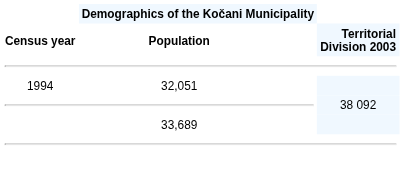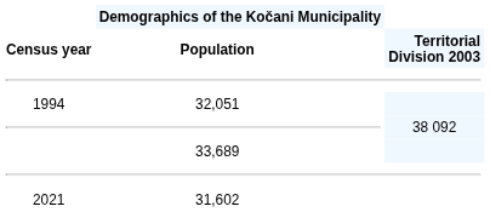 <table class="toccolours" align="center" cellpadding="4" cellspacing="0" style="margin:0 0 1em 1em; font-size: 95%;">
 <tr>
 <th></th>
 <th colspan=3 bgcolor="#F0F8FF" align="center">Demographics of the <strong>Kočani Municipality</strong></th>
 <th></th>
 </tr>
 <tr>
 <th align="left">Census year</th>
 <th align="center">Population</th>
 <th></th>
 <th></th>
 <th align="right" align="center" bgcolor="#F0F8FF">Territorial<br>Division 2003</th>
 </tr>
 <tr>
 <td colspan=5><hr></td>
 </tr>
 <tr>
 <td align="center">1994</td>
 <td align="center">32,051</td>
 <td></td>
 <td></td>
 <td align="center" bgcolor="#F0F8FF"></td>
 </tr>
 <tr>
 <td colspan=4><hr></td>
 <td align="center" bgcolor="#F0F8FF">38 092</td>
 </tr>
 <tr>
 <td align="center"></td>
 <td align="center">33,689</td>
 <td></td>
 <td></td>
 <td align="center" bgcolor="#F0F8FF"></td>
 </tr>
 <tr>
 <td colspan=5><hr></td>
 </tr>
 <tr>
+<td align="center">2021</td>
+<td align="center">31,602</td>
+<td></td>
+<td></td>
+<td align="center"></td>
+</tr>
+<tr>
 </tr>
 </table>
